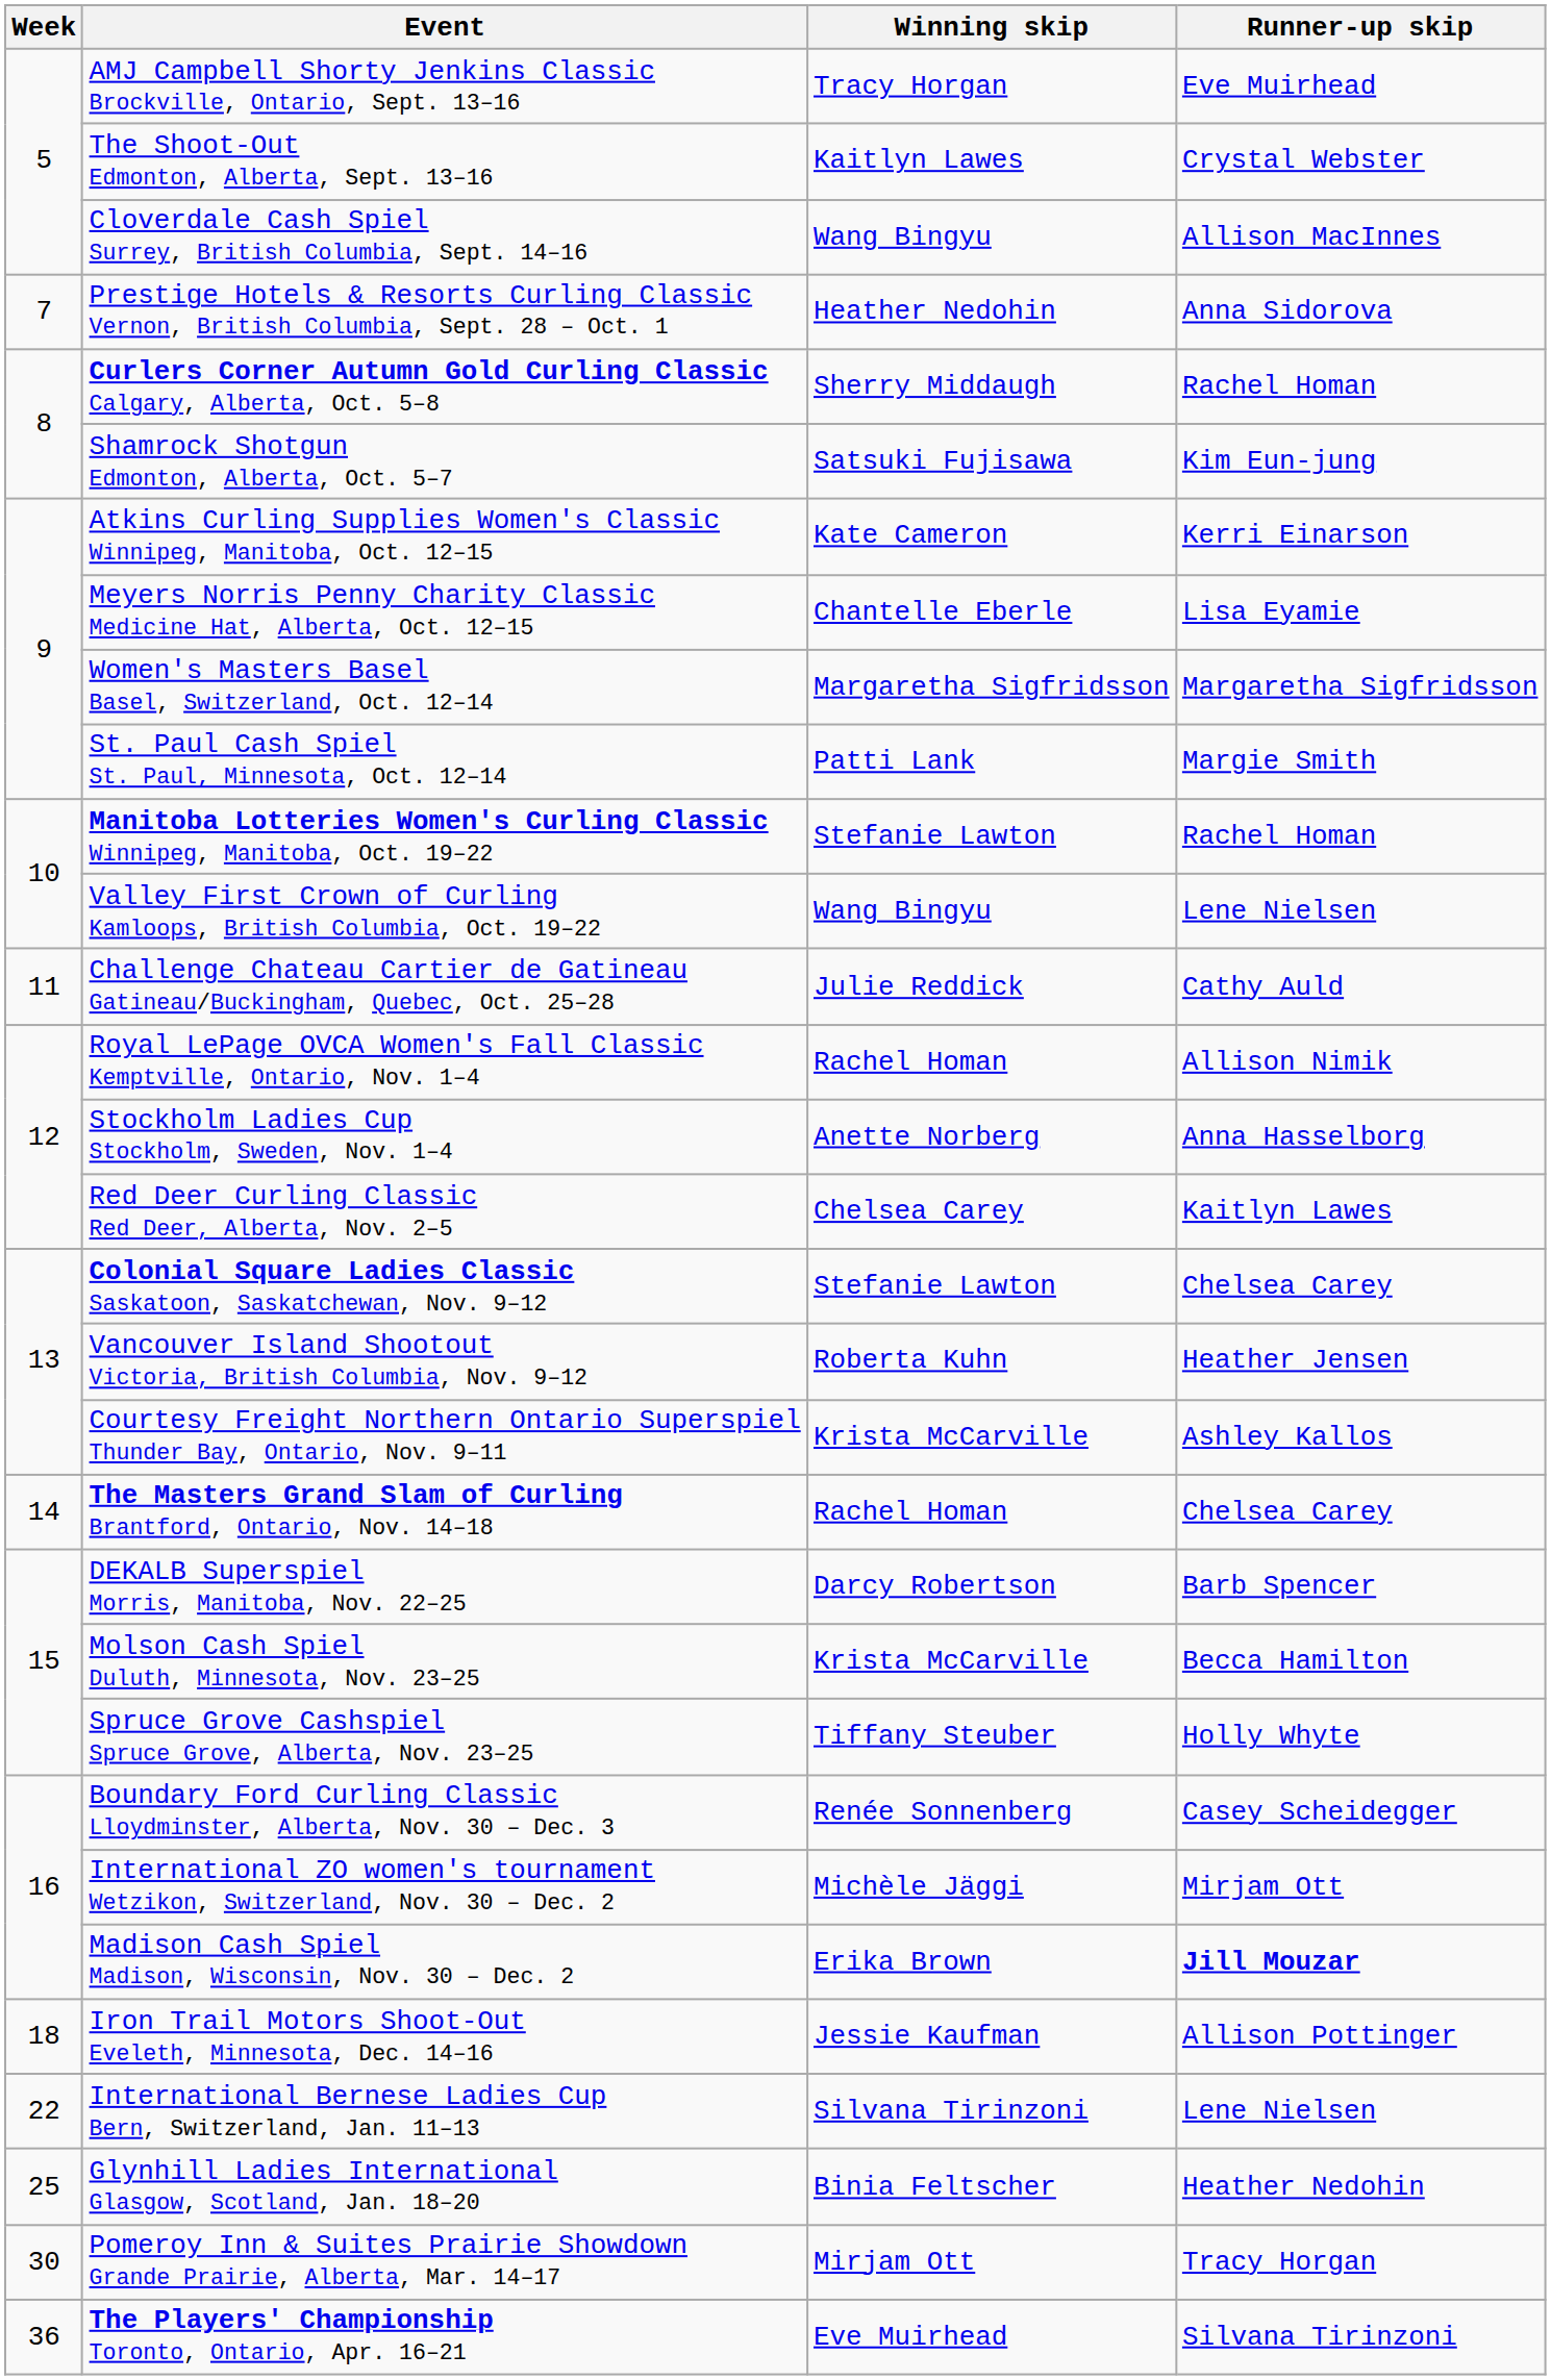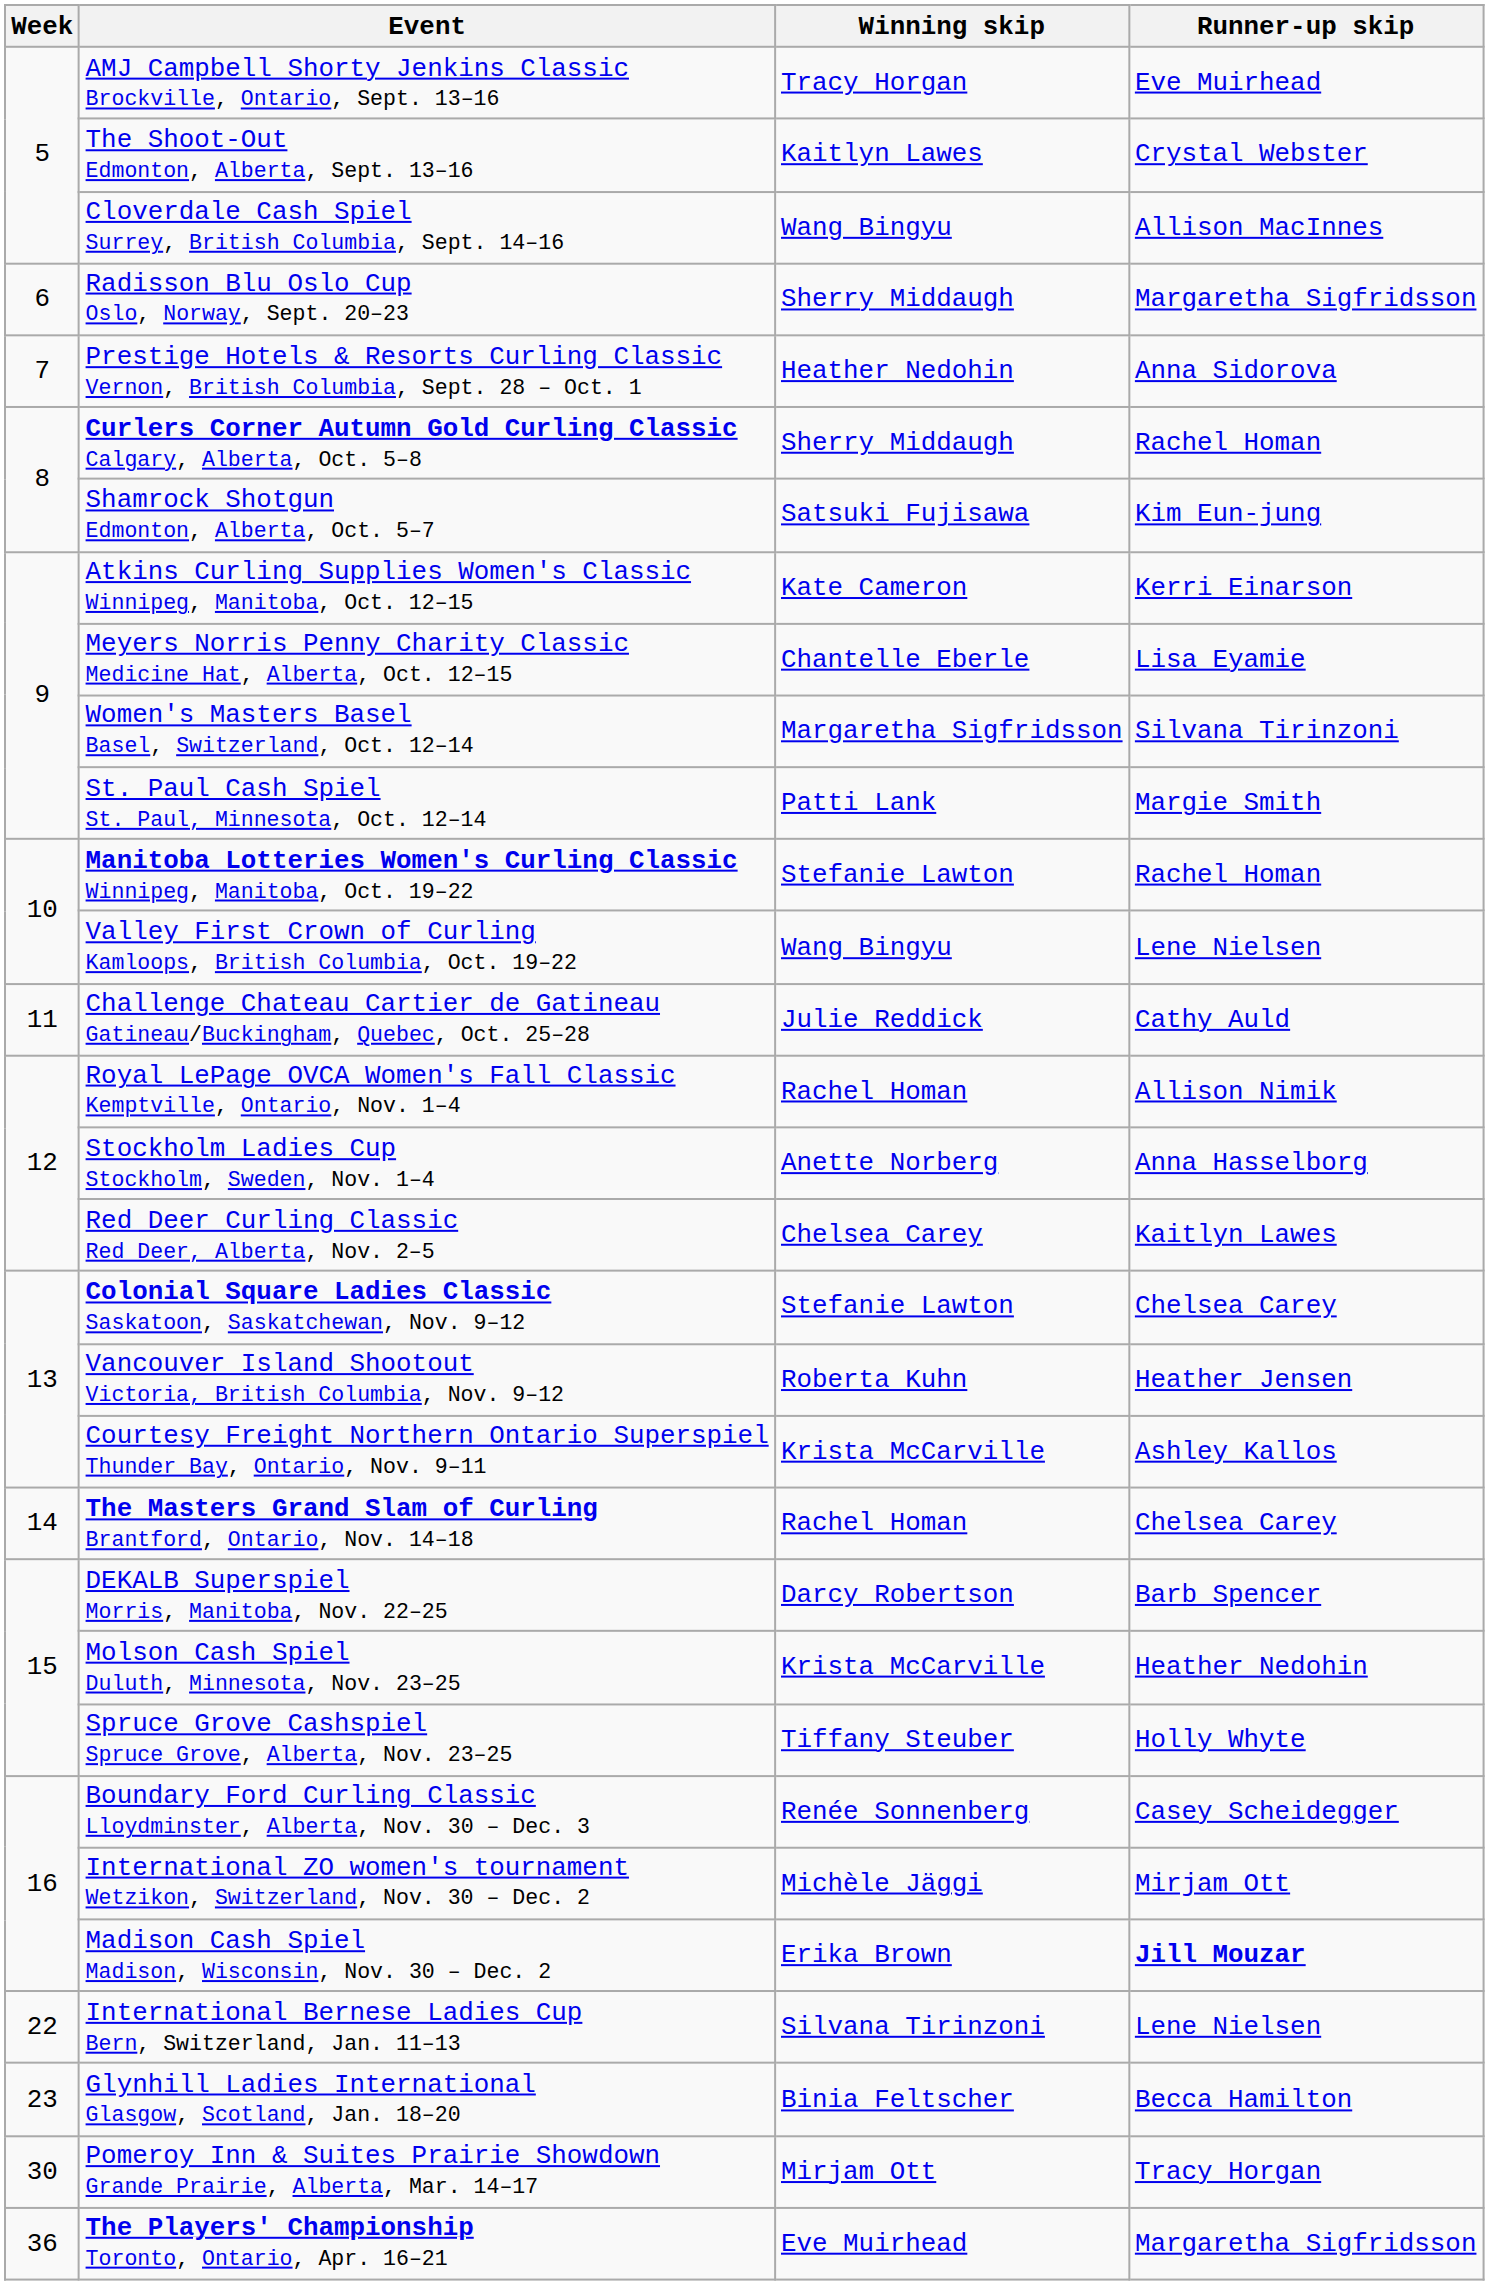 <table class="wikitable">
 <tr>
 <th>Week</th>
 <th>Event</th>
 <th>Winning skip</th>
 <th>Runner-up skip</th>
 </tr>
 <tr>
 <td rowspan=3 align=center>5</td>
 <td><a href='#'>AMJ Campbell Shorty Jenkins Classic</a> <br> <small><a href='#'>Brockville</a>, <a href='#'>Ontario</a>, Sept. 13–16</small></td>
 <td> <a href='#'>Tracy Horgan</a></td>
 <td> <a href='#'>Eve Muirhead</a></td>
 </tr>
 <tr>
 <td><a href='#'>The Shoot-Out</a> <br> <small><a href='#'>Edmonton</a>, <a href='#'>Alberta</a>, Sept. 13–16</small></td>
 <td> <a href='#'>Kaitlyn Lawes</a></td>
 <td> <a href='#'>Crystal Webster</a></td>
 </tr>
 <tr>
 <td><a href='#'>Cloverdale Cash Spiel</a> <br> <small><a href='#'>Surrey</a>, <a href='#'>British Columbia</a>, Sept. 14–16</small></td>
 <td> <a href='#'>Wang Bingyu</a></td>
 <td> <a href='#'>Allison MacInnes</a></td>
+</tr>
+<tr>
+<td align=center>6</td>
+<td><a href='#'>Radisson Blu Oslo Cup</a> <br> <small><a href='#'>Oslo</a>, <a href='#'>Norway</a>, Sept. 20–23</small></td>
+<td> <a href='#'>Sherry Middaugh</a></td>
+<td> <a href='#'>Margaretha Sigfridsson</a></td>
 </tr>
 <tr>
 <td align=center>7</td>
 <td><a href='#'>Prestige Hotels & Resorts Curling Classic</a> <br> <small><a href='#'>Vernon</a>, <a href='#'>British Columbia</a>, Sept. 28 – Oct. 1</small></td>
 <td> <a href='#'>Heather Nedohin</a></td>
 <td> <a href='#'>Anna Sidorova</a></td>
 </tr>
 <tr>
 <td rowspan=2 align=center>8</td>
 <td><strong><a href='#'>Curlers Corner Autumn Gold Curling Classic</a></strong> <br> <small><a href='#'>Calgary</a>, <a href='#'>Alberta</a>, Oct. 5–8</small></td>
 <td> <a href='#'>Sherry Middaugh</a></td>
 <td> <a href='#'>Rachel Homan</a></td>
 </tr>
 <tr>
 <td><a href='#'>Shamrock Shotgun</a> <br> <small> <a href='#'>Edmonton</a>, <a href='#'>Alberta</a>, Oct. 5–7</small></td>
 <td> <a href='#'>Satsuki Fujisawa</a></td>
 <td> <a href='#'>Kim Eun-jung</a></td>
 </tr>
 <tr>
 <td rowspan=4 align=center>9</td>
 <td><a href='#'>Atkins Curling Supplies Women's Classic</a> <br> <small><a href='#'>Winnipeg</a>, <a href='#'>Manitoba</a>, Oct. 12–15</small></td>
 <td> <a href='#'>Kate Cameron</a></td>
 <td> <a href='#'>Kerri Einarson</a></td>
 </tr>
 <tr>
 <td><a href='#'>Meyers Norris Penny Charity Classic</a> <br> <small> <a href='#'>Medicine Hat</a>, <a href='#'>Alberta</a>, Oct. 12–15 </small></td>
 <td> <a href='#'>Chantelle Eberle</a></td>
 <td> <a href='#'>Lisa Eyamie</a></td>
 </tr>
 <tr>
 <td><a href='#'>Women's Masters Basel</a> <br> <small><a href='#'>Basel</a>, <a href='#'>Switzerland</a>, Oct. 12–14</small></td>
 <td> <a href='#'>Margaretha Sigfridsson</a></td>
-<td> <a href='#'>Margaretha Sigfridsson</a></td>
+<td> <a href='#'>Silvana Tirinzoni</a></td>
 </tr>
 <tr>
 <td><a href='#'>St. Paul Cash Spiel</a> <br> <small><a href='#'>St. Paul, Minnesota</a>, Oct. 12–14</small></td>
 <td> <a href='#'>Patti Lank</a></td>
 <td> <a href='#'>Margie Smith</a></td>
 </tr>
 <tr>
 <td rowspan=2 align=center>10</td>
 <td><strong><a href='#'>Manitoba Lotteries Women's Curling Classic</a></strong> <br> <small><a href='#'>Winnipeg</a>, <a href='#'>Manitoba</a>, Oct. 19–22</small></td>
 <td> <a href='#'>Stefanie Lawton</a></td>
 <td> <a href='#'>Rachel Homan</a></td>
 </tr>
 <tr>
 <td><a href='#'>Valley First Crown of Curling</a> <br> <small> <a href='#'>Kamloops</a>, <a href='#'>British Columbia</a>, Oct. 19–22 </small></td>
 <td> <a href='#'>Wang Bingyu</a></td>
 <td> <a href='#'>Lene Nielsen</a></td>
 </tr>
 <tr>
 <td rowspan=1 align=center>11</td>
 <td><a href='#'>Challenge Chateau Cartier de Gatineau</a> <br> <small><a href='#'>Gatineau</a>/<a href='#'>Buckingham</a>, <a href='#'>Quebec</a>, Oct. 25–28</small></td>
 <td> <a href='#'>Julie Reddick</a></td>
 <td> <a href='#'>Cathy Auld</a></td>
 </tr>
 <tr>
 <td rowspan=3 align=center>12</td>
 <td><a href='#'>Royal LePage OVCA Women's Fall Classic</a> <br> <small><a href='#'>Kemptville</a>, <a href='#'>Ontario</a>, Nov. 1–4</small></td>
 <td> <a href='#'>Rachel Homan</a></td>
 <td> <a href='#'>Allison Nimik</a></td>
 </tr>
 <tr>
 <td><a href='#'>Stockholm Ladies Cup</a> <br> <small><a href='#'>Stockholm</a>, <a href='#'>Sweden</a>, Nov. 1–4</small></td>
 <td> <a href='#'>Anette Norberg</a></td>
 <td> <a href='#'>Anna Hasselborg</a></td>
 </tr>
 <tr>
 <td><a href='#'>Red Deer Curling Classic</a> <br> <small><a href='#'>Red Deer, Alberta</a>, Nov. 2–5</small></td>
 <td> <a href='#'>Chelsea Carey</a></td>
 <td> <a href='#'>Kaitlyn Lawes</a></td>
 </tr>
 <tr>
 <td rowspan=3 align=center>13</td>
 <td><strong><a href='#'>Colonial Square Ladies Classic</a></strong> <br> <small><a href='#'>Saskatoon</a>, <a href='#'>Saskatchewan</a>, Nov. 9–12</small></td>
 <td> <a href='#'>Stefanie Lawton</a></td>
 <td> <a href='#'>Chelsea Carey</a></td>
 </tr>
 <tr>
 <td><a href='#'>Vancouver Island Shootout</a> <br> <small><a href='#'>Victoria, British Columbia</a>, Nov. 9–12</small></td>
 <td> <a href='#'>Roberta Kuhn</a></td>
 <td> <a href='#'>Heather Jensen</a></td>
 </tr>
 <tr>
 <td><a href='#'>Courtesy Freight Northern Ontario Superspiel</a> <br> <small><a href='#'>Thunder Bay</a>, <a href='#'>Ontario</a>, Nov. 9–11</small></td>
 <td> <a href='#'>Krista McCarville</a></td>
 <td> <a href='#'>Ashley Kallos</a></td>
 </tr>
 <tr>
 <td rowspan=1 align=center>14</td>
 <td><strong><a href='#'>The Masters Grand Slam of Curling</a></strong> <br> <small><a href='#'>Brantford</a>, <a href='#'>Ontario</a>, Nov. 14–18</small></td>
 <td> <a href='#'>Rachel Homan</a></td>
 <td> <a href='#'>Chelsea Carey</a></td>
 </tr>
 <tr>
 <td rowspan=3 align=center>15</td>
 <td><a href='#'>DEKALB Superspiel</a> <br> <small><a href='#'>Morris</a>, <a href='#'>Manitoba</a>, Nov. 22–25</small></td>
 <td> <a href='#'>Darcy Robertson</a></td>
 <td> <a href='#'>Barb Spencer</a></td>
 </tr>
 <tr>
 <td><a href='#'>Molson Cash Spiel</a> <br> <small><a href='#'>Duluth</a>, <a href='#'>Minnesota</a>, Nov. 23–25</small></td>
 <td> <a href='#'>Krista McCarville</a></td>
-<td> <a href='#'>Becca Hamilton</a></td>
+<td> <a href='#'>Heather Nedohin</a></td>
 </tr>
 <tr>
 <td><a href='#'>Spruce Grove Cashspiel</a> <br> <small><a href='#'>Spruce Grove</a>, <a href='#'>Alberta</a>, Nov. 23–25</small></td>
 <td> <a href='#'>Tiffany Steuber</a></td>
 <td> <a href='#'>Holly Whyte</a></td>
 </tr>
 <tr>
 <td rowspan=3 align=center>16</td>
 <td><a href='#'>Boundary Ford Curling Classic</a> <br> <small><a href='#'>Lloydminster</a>, <a href='#'>Alberta</a>, Nov. 30 – Dec. 3</small></td>
 <td> <a href='#'>Renée Sonnenberg</a></td>
 <td> <a href='#'>Casey Scheidegger</a></td>
 </tr>
 <tr>
 <td><a href='#'>International ZO women's tournament</a> <br> <small><a href='#'>Wetzikon</a>, <a href='#'>Switzerland</a>, Nov. 30 – Dec. 2</small></td>
 <td> <a href='#'>Michèle Jäggi</a></td>
 <td> <a href='#'>Mirjam Ott</a></td>
 </tr>
 <tr>
 <td><a href='#'>Madison Cash Spiel</a> <br> <small><a href='#'>Madison</a>, <a href='#'>Wisconsin</a>, Nov. 30 – Dec. 2</small></td>
 <td> <a href='#'>Erika Brown</a></td>
 <td><strong> <a href='#'>Jill Mouzar</a></strong></td>
 </tr>
 <tr>
-<td align=center>18</td>
-<td><a href='#'>Iron Trail Motors Shoot-Out</a> <br> <small><a href='#'>Eveleth</a>, <a href='#'>Minnesota</a>, Dec. 14–16</small></td>
-<td> <a href='#'>Jessie Kaufman</a></td>
-<td> <a href='#'>Allison Pottinger</a></td>
-</tr>
-<tr>
 <td align=center>22</td>
 <td><a href='#'>International Bernese Ladies Cup</a> <br> <small><a href='#'>Bern</a>, Switzerland, Jan. 11–13</small></td>
 <td> <a href='#'>Silvana Tirinzoni</a></td>
 <td> <a href='#'>Lene Nielsen</a></td>
 </tr>
 <tr>
-<td align=center>25</td>
+<td align=center>23</td>
 <td><a href='#'>Glynhill Ladies International</a> <br> <small><a href='#'>Glasgow</a>, <a href='#'>Scotland</a>, Jan. 18–20</small></td>
 <td> <a href='#'>Binia Feltscher</a></td>
-<td> <a href='#'>Heather Nedohin</a></td>
+<td> <a href='#'>Becca Hamilton</a></td>
 </tr>
 <tr>
 <td rowspan=1 align=center>30</td>
 <td><a href='#'>Pomeroy Inn & Suites Prairie Showdown</a> <br> <small><a href='#'>Grande Prairie</a>, <a href='#'>Alberta</a>, Mar. 14–17</small></td>
 <td> <a href='#'>Mirjam Ott</a></td>
 <td> <a href='#'>Tracy Horgan</a></td>
 </tr>
 <tr>
 <td rowspan=1 align=center>36</td>
 <td><strong><a href='#'>The Players' Championship</a></strong> <br> <small><a href='#'>Toronto</a>, <a href='#'>Ontario</a>, Apr. 16–21</small></td>
 <td> <a href='#'>Eve Muirhead</a></td>
-<td> <a href='#'>Silvana Tirinzoni</a></td>
+<td> <a href='#'>Margaretha Sigfridsson</a></td>
 </tr>
 </table>
